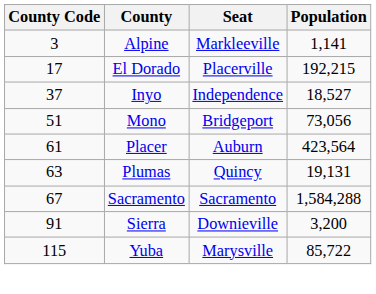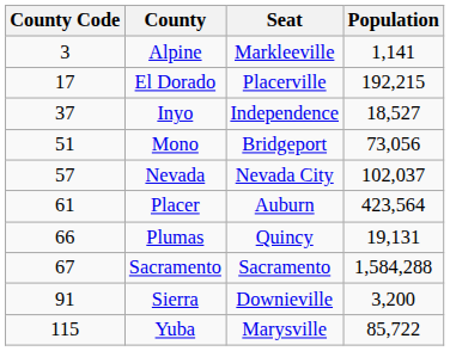 <table class="wikitable sortable" style="text-align:center;">
 <tr>
 <th> County Code</th>
 <th>County</th>
 <th>Seat</th>
 <th>Population</th>
 </tr>
 <tr>
 <td>3</td>
 <td><a href='#'>Alpine</a></td>
 <td><a href='#'>Markleeville</a></td>
 <td>1,141</td>
 </tr>
 <tr>
 <td>17</td>
 <td><a href='#'>El Dorado</a></td>
 <td><a href='#'>Placerville</a></td>
 <td>192,215</td>
 </tr>
 <tr>
 <td>37</td>
 <td><a href='#'>Inyo</a></td>
 <td><a href='#'>Independence</a></td>
 <td>18,527</td>
 </tr>
 <tr>
 <td>51</td>
 <td><a href='#'>Mono</a></td>
 <td><a href='#'>Bridgeport</a></td>
 <td>73,056</td>
 </tr>
 <tr>
+<td>57</td>
+<td><a href='#'>Nevada</a></td>
+<td><a href='#'>Nevada City</a></td>
+<td>102,037</td>
+</tr>
+<tr>
 <td>61</td>
 <td><a href='#'>Placer</a></td>
 <td><a href='#'>Auburn</a></td>
 <td>423,564</td>
 </tr>
 <tr>
-<td>63</td>
+<td>66</td>
 <td><a href='#'>Plumas</a></td>
 <td><a href='#'>Quincy</a></td>
 <td>19,131</td>
 </tr>
 <tr>
 <td>67</td>
 <td><a href='#'>Sacramento</a></td>
 <td><a href='#'>Sacramento</a></td>
 <td>1,584,288</td>
 </tr>
 <tr>
 <td>91</td>
 <td><a href='#'>Sierra</a></td>
 <td><a href='#'>Downieville</a></td>
 <td>3,200</td>
 </tr>
 <tr>
 <td>115</td>
 <td><a href='#'>Yuba</a></td>
 <td><a href='#'>Marysville</a></td>
 <td>85,722</td>
 </tr>
 </table>
